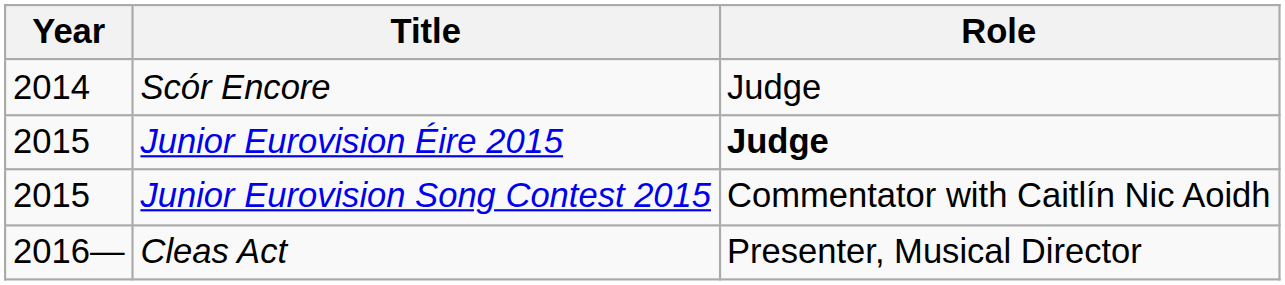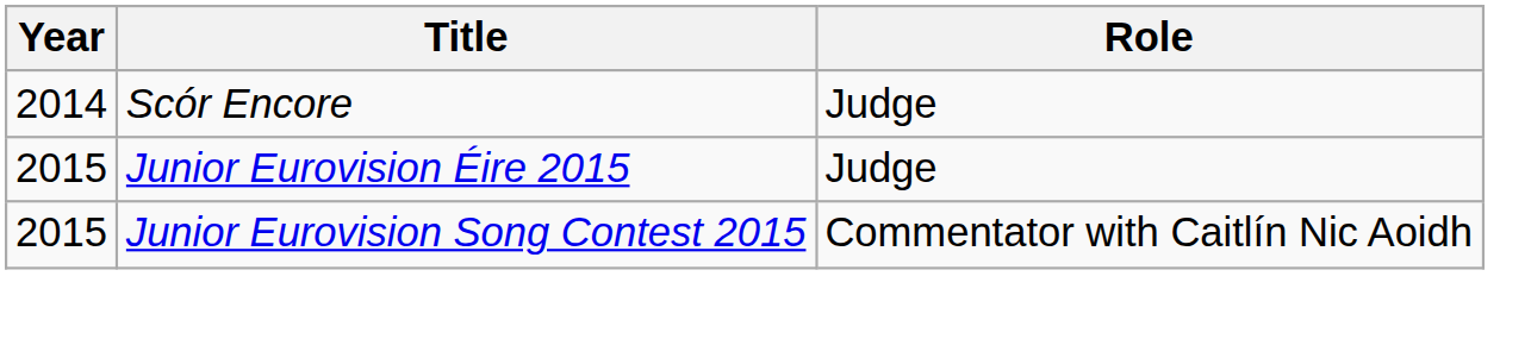 <table class="wikitable sortable" style="margin-bottom: 34px;">
 <tr>
 <th>Year</th>
 <th>Title</th>
 <th>Role</th>
 </tr>
 <tr>
 <td>2014</td>
 <td><em>Scór Encore</em></td>
 <td>Judge</td>
 </tr>
 <tr>
 <td>2015</td>
 <td><em><a href='#'>Junior Eurovision Éire 2015</a></em></td>
-<td><strong>Judge</strong></td>
+<td>Judge</td>
 </tr>
 <tr>
 <td>2015</td>
 <td><em><a href='#'>Junior Eurovision Song Contest 2015</a></em></td>
 <td>Commentator with Caitlín Nic Aoidh</td>
 </tr>
-<tr>
-<td>2016—</td>
-<td><em>Cleas Act</em></td>
-<td>Presenter, Musical Director</td>
-</tr>
 </table>
